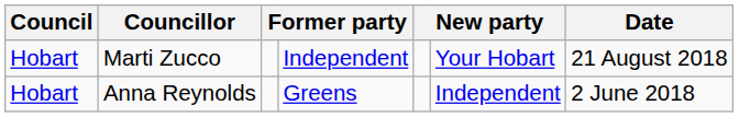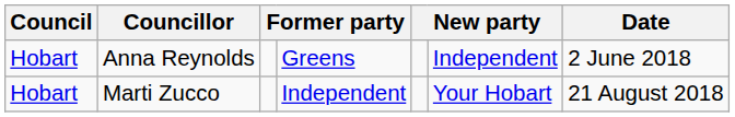 <table class="wikitable sortable">
 <tr>
 <th>Council</th>
 <th>Councillor</th>
 <th colspan="2">Former party</th>
 <th colspan="2">New party</th>
 <th>Date</th>
 </tr>
 <tr>
 <td><a href='#'>Hobart</a></td>
+<td>Anna Reynolds</td>
+<td> </td>
+<td><a href='#'>Greens</a></td>
+<td> </td>
+<td><a href='#'>Independent</a></td>
+<td>2 June 2018</td>
+</tr>
+<tr>
+<td><a href='#'>Hobart</a></td>
 <td>Marti Zucco</td>
 <td> </td>
 <td><a href='#'>Independent</a></td>
 <td> </td>
 <td><a href='#'>Your Hobart</a></td>
 <td>21 August 2018</td>
 </tr>
-<tr>
-<td><a href='#'>Hobart</a></td>
-<td>Anna Reynolds</td>
-<td> </td>
-<td><a href='#'>Greens</a></td>
-<td> </td>
-<td><a href='#'>Independent</a></td>
-<td>2 June 2018</td>
-</tr>
 </table>
